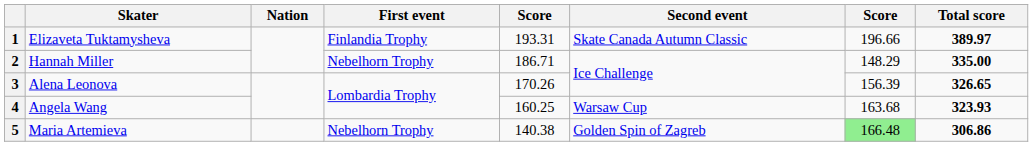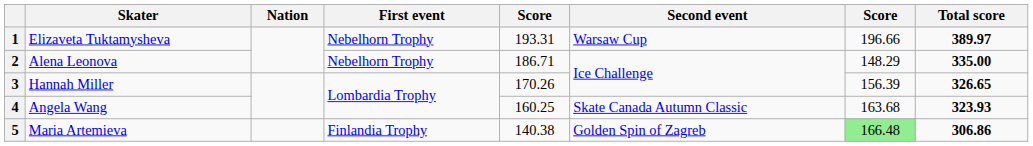 <table class="wikitable unsortable" style="text-align:left; width:90%">
 <tr>
 <th scope="col"></th>
 <th scope="col">Skater</th>
 <th scope="col">Nation</th>
 <th scope="col">First event</th>
 <th scope="col">Score</th>
 <th scope="col">Second event</th>
 <th scope="col">Score</th>
 <th scope="col">Total score</th>
 </tr>
 <tr>
 <th scope="row">1</th>
 <td><a href='#'>Elizaveta Tuktamysheva</a></td>
 <td rowspan="2"></td>
-<td><a href='#'>Finlandia Trophy</a></td>
+<td><a href='#'>Nebelhorn Trophy</a></td>
 <td style="text-align:center">193.31</td>
-<td><a href='#'>Skate Canada Autumn Classic</a></td>
+<td><a href='#'>Warsaw Cup</a></td>
 <td style="text-align:center">196.66</td>
 <td style="text-align:center"><strong>389.97</strong></td>
 </tr>
 <tr>
 <th scope="row">2</th>
-<td><a href='#'>Hannah Miller</a></td>
+<td><a href='#'>Alena Leonova</a></td>
 <td><a href='#'>Nebelhorn Trophy</a></td>
 <td style="text-align:center">186.71</td>
 <td rowspan="2"><a href='#'>Ice Challenge</a></td>
 <td style="text-align:center">148.29</td>
 <td style="text-align:center"><strong>335.00</strong></td>
 </tr>
 <tr>
 <th scope="row">3</th>
-<td><a href='#'>Alena Leonova</a></td>
+<td><a href='#'>Hannah Miller</a></td>
 <td rowspan="2"></td>
 <td rowspan="2"><a href='#'>Lombardia Trophy</a></td>
 <td style="text-align:center">170.26</td>
 <td style="text-align:center">156.39</td>
 <td style="text-align:center"><strong>326.65</strong></td>
 </tr>
 <tr>
 <th scope="row">4</th>
 <td><a href='#'>Angela Wang</a></td>
 <td style="text-align:center">160.25</td>
-<td><a href='#'>Warsaw Cup</a></td>
+<td><a href='#'>Skate Canada Autumn Classic</a></td>
 <td style="text-align:center">163.68</td>
 <td style="text-align:center"><strong>323.93</strong></td>
 </tr>
 <tr>
 <th scope="row">5</th>
 <td><a href='#'>Maria Artemieva</a></td>
 <td></td>
-<td><a href='#'>Nebelhorn Trophy</a></td>
+<td><a href='#'>Finlandia Trophy</a></td>
 <td style="text-align:center">140.38</td>
 <td><a href='#'>Golden Spin of Zagreb</a></td>
 <td style="background: lightgreen; text-align:center">166.48</td>
 <td style="text-align:center"><strong>306.86</strong></td>
 </tr>
 </table>
